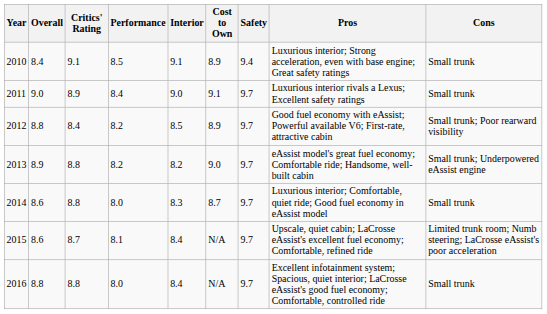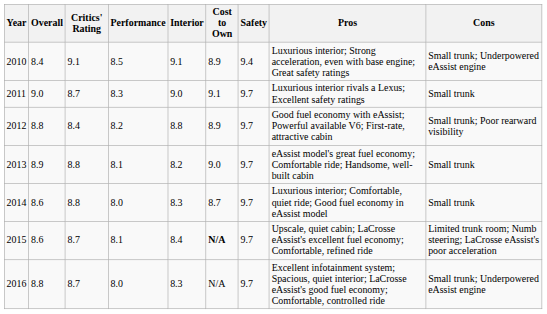 <table class="wikitable">
 <tr>
 <th>Year</th>
 <th>Overall</th>
 <th>Critics' Rating</th>
 <th>Performance</th>
 <th>Interior</th>
 <th>Cost to Own</th>
 <th>Safety</th>
 <th>Pros</th>
 <th>Cons</th>
 </tr>
 <tr>
 <td>2010</td>
 <td>8.4</td>
 <td>9.1</td>
 <td>8.5</td>
 <td>9.1</td>
 <td>8.9</td>
 <td>9.4</td>
 <td>Luxurious interior; Strong acceleration, even with base engine; Great safety ratings</td>
-<td>Small trunk</td>
+<td>Small trunk; Underpowered eAssist engine</td>
 </tr>
 <tr>
 <td>2011</td>
 <td>9.0</td>
-<td>8.9</td>
-<td>8.4</td>
+<td>8.7</td>
+<td>8.3</td>
 <td>9.0</td>
 <td>9.1</td>
 <td>9.7</td>
 <td>Luxurious interior rivals a Lexus; Excellent safety ratings</td>
 <td>Small trunk</td>
 </tr>
 <tr>
 <td>2012</td>
 <td>8.8</td>
 <td>8.4</td>
 <td>8.2</td>
-<td>8.5</td>
+<td>8.8</td>
 <td>8.9</td>
 <td>9.7</td>
 <td>Good fuel economy with eAssist; Powerful available V6; First-rate, attractive cabin</td>
 <td>Small trunk; Poor rearward visibility</td>
 </tr>
 <tr>
 <td>2013</td>
 <td>8.9</td>
 <td>8.8</td>
-<td>8.2</td>
+<td>8.1</td>
 <td>8.2</td>
 <td>9.0</td>
 <td>9.7</td>
 <td>eAssist model's great fuel economy; Comfortable ride; Handsome, well-built cabin</td>
-<td>Small trunk; Underpowered eAssist engine</td>
+<td>Small trunk</td>
 </tr>
 <tr>
 <td>2014</td>
 <td>8.6</td>
 <td>8.8</td>
 <td>8.0</td>
 <td>8.3</td>
 <td>8.7</td>
 <td>9.7</td>
 <td>Luxurious interior; Comfortable, quiet ride; Good fuel economy in eAssist model</td>
 <td>Small trunk</td>
 </tr>
 <tr>
 <td>2015</td>
 <td>8.6</td>
 <td>8.7</td>
 <td>8.1</td>
 <td>8.4</td>
-<td>N/A</td>
+<td><strong>N/A</strong></td>
 <td>9.7</td>
 <td>Upscale, quiet cabin; LaCrosse eAssist's excellent fuel economy; Comfortable, refined ride</td>
 <td>Limited trunk room; Numb steering; LaCrosse eAssist's poor acceleration</td>
 </tr>
 <tr>
 <td>2016</td>
 <td>8.8</td>
-<td>8.8</td>
+<td>8.7</td>
 <td>8.0</td>
-<td>8.4</td>
+<td>8.3</td>
 <td>N/A</td>
 <td>9.7</td>
 <td>Excellent infotainment system; Spacious, quiet interior; LaCrosse eAssist's good fuel economy; Comfortable, controlled ride</td>
-<td>Small trunk</td>
+<td>Small trunk; Underpowered eAssist engine</td>
 </tr>
 </table>
